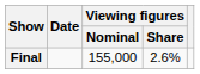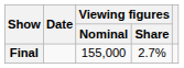 <table class="wikitable plainrowheaders sortable" style="text-align:center">
 <tr>
 <th scope=col rowspan="2">Show</th>
 <th scope=col rowspan="2">Date</th>
 <th scope=col colspan="2">Viewing figures</th>
 <th scope=col rowspan="2" class="unsortable"></th>
 </tr>
 <tr>
 <th scope=col>Nominal</th>
 <th scope=col>Share</th>
 </tr>
 <tr>
 <th scope="row">Final</th>
 <td></td>
 <td>155,000</td>
-<td>2.6%</td>
+<td>2.7%</td>
 <td></td>
 </tr>
 </table>
